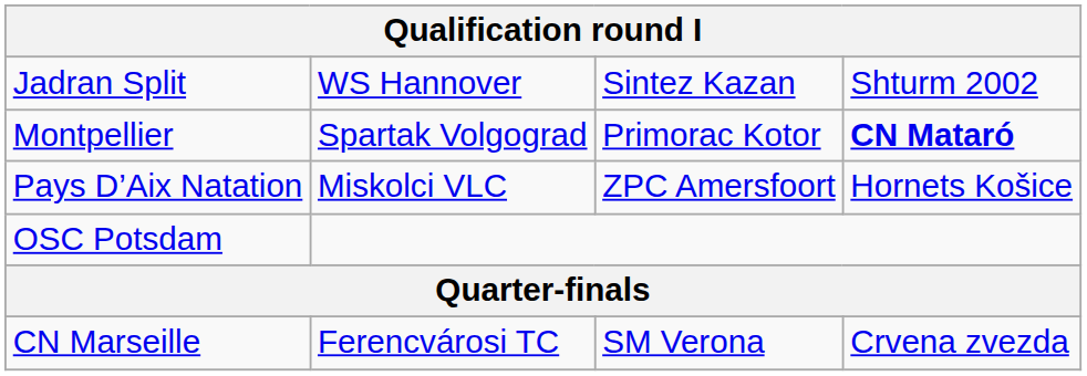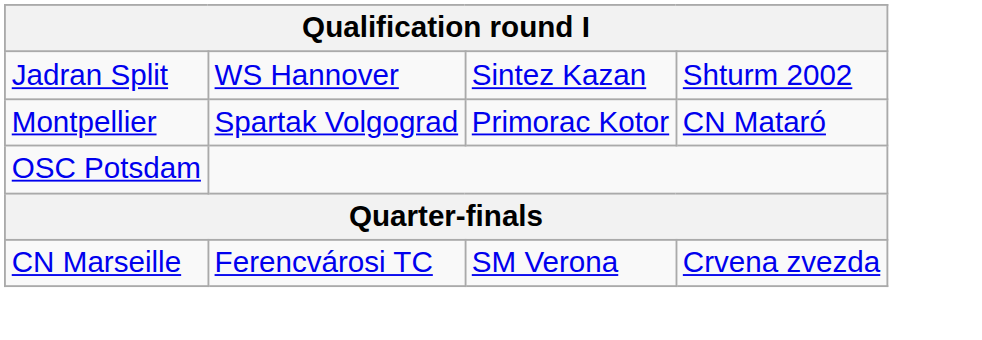 <table class="wikitable">
 <tr>
 <th colspan="4">Qualification round I</th>
 </tr>
 <tr>
 <td> <a href='#'>Jadran Split</a></td>
 <td> <a href='#'>WS Hannover</a></td>
 <td> <a href='#'>Sintez Kazan</a> </td>
 <td> <a href='#'>Shturm 2002</a></td>
 </tr>
 <tr>
 <td> <a href='#'>Montpellier</a></td>
 <td> <a href='#'>Spartak Volgograd</a> </td>
 <td> <a href='#'>Primorac Kotor</a></td>
-<td><strong> <a href='#'>CN Mataró</a></strong></td>
-</tr>
-<tr>
-<td> <a href='#'>Pays D’Aix Natation</a></td>
-<td> <a href='#'>Miskolci VLC</a></td>
-<td> <a href='#'>ZPC Amersfoort</a></td>
-<td> <a href='#'>Hornets Košice</a></td>
+<td> <a href='#'>CN Mataró</a></td>
 </tr>
 <tr>
 <td> <a href='#'>OSC Potsdam</a></td>
 <td colspan="3"></td>
 </tr>
 <tr>
 <th colspan="4">Quarter-finals</th>
 </tr>
 <tr>
 <td> <a href='#'>CN Marseille</a> </td>
 <td> <a href='#'>Ferencvárosi TC</a></td>
 <td> <a href='#'>SM Verona</a></td>
 <td> <a href='#'>Crvena zvezda</a> </td>
 </tr>
 </table>
